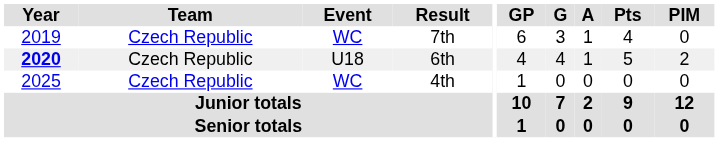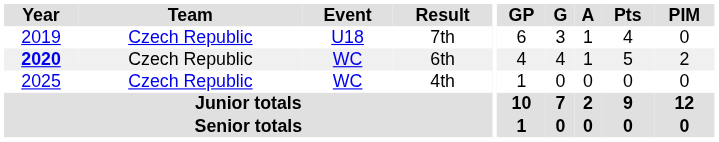 <table border="0" cellpadding="1" cellspacing="0" ID="Table3" style="text-align:center; width:40em">
 <tr ALIGN="center" bgcolor="#e0e0e0">
 <th>Year</th>
 <th>Team</th>
 <th>Event</th>
 <th>Result</th>
 <th rowspan="99" bgcolor="#ffffff"></th>
 <th>GP</th>
 <th>G</th>
 <th>A</th>
 <th>Pts</th>
 <th>PIM</th>
 </tr>
 <tr>
 <td><a href='#'>2019</a></td>
 <td><a href='#'>Czech Republic</a></td>
-<td><a href='#'>WC</a></td>
+<td><a href='#'>U18</a></td>
 <td>7th</td>
 <td>6</td>
 <td>3</td>
 <td>1</td>
 <td>4</td>
 <td>0</td>
 </tr>
 <tr bgcolor="#f0f0f0">
 <td><strong><a href='#'>2020</a></strong></td>
 <td>Czech Republic</td>
-<td>U18</td>
+<td><a href='#'>WC</a></td>
 <td>6th</td>
 <td>4</td>
 <td>4</td>
 <td>1</td>
 <td>5</td>
 <td>2</td>
 </tr>
 <tr>
 <td><a href='#'>2025</a></td>
 <td><a href='#'>Czech Republic</a></td>
 <td><a href='#'>WC</a></td>
 <td>4th</td>
 <td>1</td>
 <td>0</td>
 <td>0</td>
 <td>0</td>
 <td>0</td>
 </tr>
 <tr bgcolor="#e0e0e0">
 <th colspan="4">Junior totals</th>
 <th>10</th>
 <th>7</th>
 <th>2</th>
 <th>9</th>
 <th>12</th>
 </tr>
 <tr bgcolor="#e0e0e0">
 <th colspan="4">Senior totals</th>
 <th>1</th>
 <th>0</th>
 <th>0</th>
 <th>0</th>
 <th>0</th>
 </tr>
 </table>
